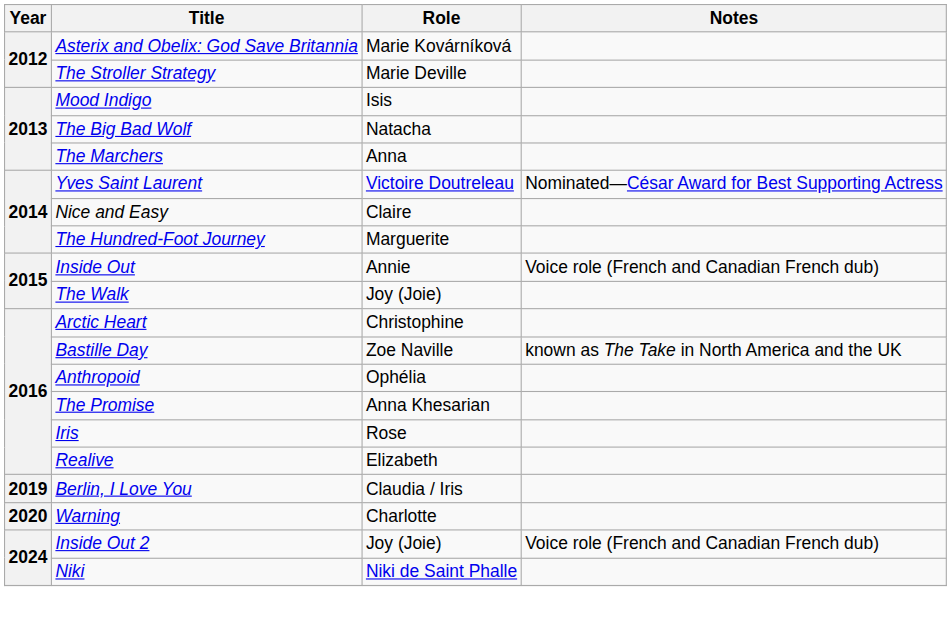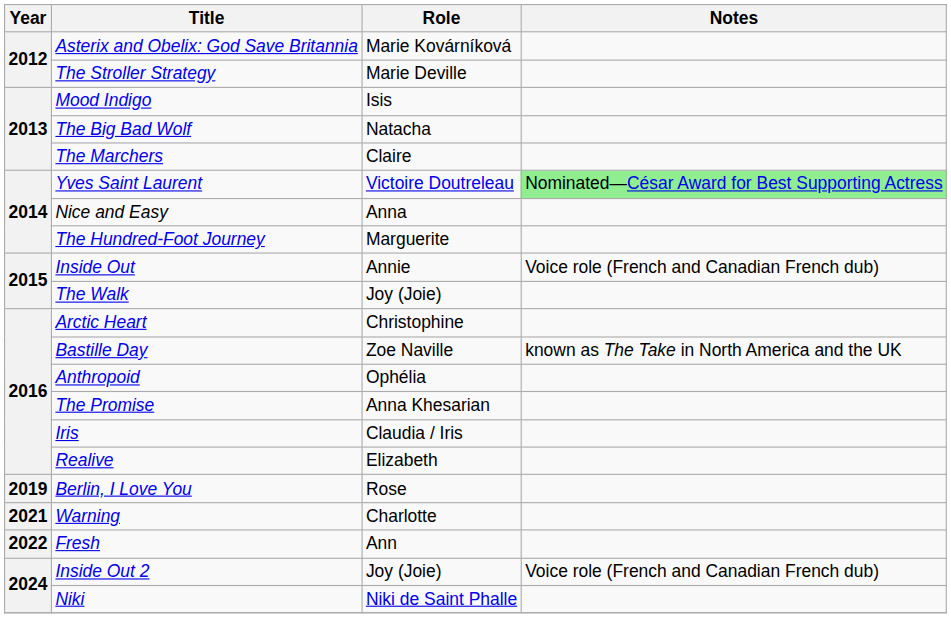 <table class="wikitable sortable plainrowheaders">
 <tr>
 <th scope="col">Year</th>
 <th scope="col">Title</th>
 <th scope="col">Role</th>
 <th scope="col" class="unsortable">Notes</th>
 </tr>
 <tr>
 <th scope="row" rowspan="2">2012</th>
 <td><em><a href='#'>Asterix and Obelix: God Save Britannia</a></em></td>
 <td>Marie Kovárníková</td>
 <td></td>
 </tr>
 <tr>
 <td data-sort-value="Stroller Strategy, The"><em><a href='#'>The Stroller Strategy</a></em></td>
 <td>Marie Deville</td>
 <td></td>
 </tr>
 <tr>
 <th scope="row" rowspan="3">2013</th>
 <td><em><a href='#'>Mood Indigo</a></em></td>
 <td>Isis</td>
 <td></td>
 </tr>
 <tr>
 <td data-sort-value="Big Bad Wolf, The"><em><a href='#'>The Big Bad Wolf</a></em></td>
 <td>Natacha</td>
 <td></td>
 </tr>
 <tr>
 <td data-sort-value="Marchers, The"><em><a href='#'>The Marchers</a></em></td>
-<td>Anna</td>
+<td>Claire</td>
 <td></td>
 </tr>
 <tr>
 <th scope="row" rowspan="3">2014</th>
 <td><em><a href='#'>Yves Saint Laurent</a></em></td>
 <td><a href='#'>Victoire Doutreleau</a></td>
-<td>Nominated—<a href='#'>César Award for Best Supporting Actress</a></td>
+<td style="background: lightgreen;">Nominated—<a href='#'>César Award for Best Supporting Actress</a></td>
 </tr>
 <tr>
 <td><em>Nice and Easy</em></td>
-<td>Claire</td>
+<td>Anna</td>
 <td></td>
 </tr>
 <tr>
 <td data-sort-value="Hundred-Foot Journey, The"><em><a href='#'>The Hundred-Foot Journey</a></em></td>
 <td>Marguerite</td>
 <td></td>
 </tr>
 <tr>
 <th scope="row" rowspan="2">2015</th>
 <td><em><a href='#'>Inside Out</a></em></td>
 <td>Annie</td>
 <td>Voice role (French and Canadian French dub)</td>
 </tr>
 <tr>
 <td data-sort-value="Walk, The"><em><a href='#'>The Walk</a></em></td>
 <td>Joy (Joie)</td>
 <td></td>
 </tr>
 <tr>
 <th scope="row" rowspan="6">2016</th>
 <td><em><a href='#'>Arctic Heart</a></em></td>
 <td>Christophine</td>
 <td></td>
 </tr>
 <tr>
 <td><em><a href='#'>Bastille Day</a></em></td>
 <td>Zoe Naville</td>
 <td>known as <em>The Take</em> in North America and the UK</td>
 </tr>
 <tr>
 <td><em><a href='#'>Anthropoid</a></em></td>
 <td>Ophélia</td>
 <td></td>
 </tr>
 <tr>
 <td data-sort-value="Promise, The"><em><a href='#'>The Promise</a></em></td>
 <td>Anna Khesarian</td>
 <td></td>
 </tr>
 <tr>
 <td><em><a href='#'>Iris</a></em></td>
-<td>Rose</td>
+<td>Claudia / Iris</td>
 <td></td>
 </tr>
 <tr>
 <td><em><a href='#'>Realive</a></em></td>
 <td>Elizabeth</td>
 <td></td>
 </tr>
 <tr>
 <th scope="row">2019</th>
 <td><em><a href='#'>Berlin, I Love You</a></em></td>
-<td>Claudia / Iris</td>
+<td>Rose</td>
 <td></td>
 </tr>
 <tr>
-<th scope="row">2020</th>
+<th scope="row">2021</th>
 <td><em><a href='#'>Warning</a></em></td>
 <td>Charlotte</td>
+<td></td>
+</tr>
+<tr>
+<th scope="row">2022</th>
+<td><em><a href='#'>Fresh</a></em></td>
+<td>Ann</td>
 <td></td>
 </tr>
 <tr>
 <th scope="row" rowspan="2">2024</th>
 <td><em><a href='#'>Inside Out 2</a></em></td>
 <td>Joy (Joie)</td>
 <td>Voice role (French and Canadian French dub)</td>
 </tr>
 <tr>
 <td><em><a href='#'>Niki</a></em></td>
 <td><a href='#'>Niki de Saint Phalle</a></td>
 <td></td>
 </tr>
 <tr>
 </tr>
 </table>
